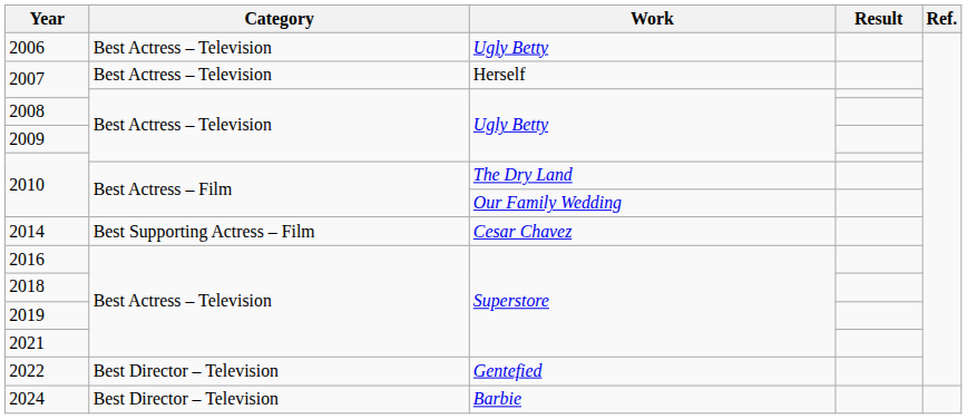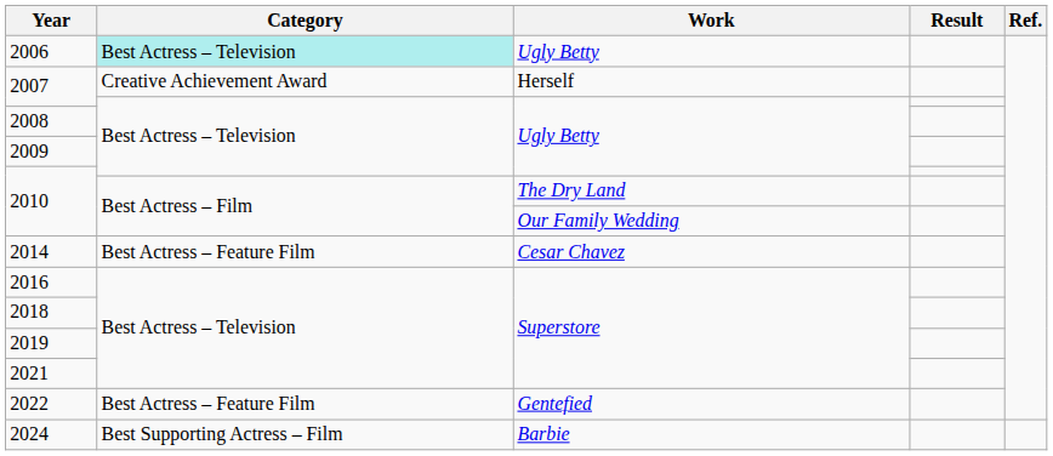 <table class=wikitable>
 <tr>
 <th scope="col" style="width:5em;">Year</th>
 <th scope="col" style="width:26em;">Category</th>
 <th scope="col" style="width:25em;">Work</th>
 <th scope="col" style="width:5em;">Result</th>
 <th>Ref.</th>
 </tr>
 <tr>
 <td>2006</td>
-<td>Best Actress – Television</td>
+<td style="background: paleturquoise;">Best Actress – Television</td>
 <td><em><a href='#'>Ugly Betty</a></em></td>
 <td></td>
 <td rowspan="14"></td>
 </tr>
 <tr>
 <td rowspan="2">2007</td>
-<td>Best Actress – Television</td>
+<td>Creative Achievement Award</td>
 <td>Herself</td>
 <td></td>
 </tr>
 <tr>
 <td rowspan="4">Best Actress – Television</td>
 <td rowspan="4"><em><a href='#'>Ugly Betty</a></em></td>
 <td></td>
 </tr>
 <tr>
 <td>2008</td>
 <td></td>
 </tr>
 <tr>
 <td>2009</td>
 <td></td>
 </tr>
 <tr>
 <td rowspan="3">2010</td>
 <td></td>
 </tr>
 <tr>
 <td rowspan="2">Best Actress – Film</td>
 <td><em><a href='#'>The Dry Land</a></em></td>
 <td></td>
 </tr>
 <tr>
 <td><em><a href='#'>Our Family Wedding</a></em></td>
 <td></td>
 </tr>
 <tr>
 <td>2014</td>
-<td>Best Supporting Actress – Film</td>
+<td>Best Actress – Feature Film</td>
 <td><em><a href='#'>Cesar Chavez</a></em></td>
 <td></td>
 </tr>
 <tr>
 <td>2016</td>
 <td rowspan="4">Best Actress – Television</td>
 <td rowspan="4"><em><a href='#'>Superstore</a></em></td>
 <td></td>
 </tr>
 <tr>
 <td>2018</td>
 <td></td>
 </tr>
 <tr>
 <td>2019</td>
 <td></td>
 </tr>
 <tr>
 <td>2021</td>
 <td></td>
 </tr>
 <tr>
 <td>2022</td>
-<td>Best Director – Television</td>
+<td>Best Actress – Feature Film</td>
 <td><em><a href='#'>Gentefied</a></em></td>
 <td></td>
 </tr>
 <tr>
 <td>2024</td>
-<td>Best Director – Television</td>
+<td>Best Supporting Actress – Film</td>
 <td><em><a href='#'>Barbie</a></em></td>
 <td></td>
 </tr>
 </table>
